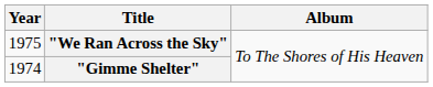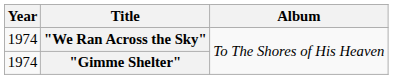 <table class="wikitable plainrowheaders" style="text-align:center;" border="1">
 <tr>
 <th>Year</th>
 <th>Title</th>
 <th>Album</th>
 </tr>
 <tr>
-<td>1975</td>
+<td>1974</td>
 <th scope="row">"We Ran Across the Sky"</th>
 <td rowspan="2"><em>To The Shores of His Heaven</em></td>
 </tr>
 <tr>
 <td>1974</td>
 <th scope="row">"Gimme Shelter"</th>
 </tr>
 </table>
